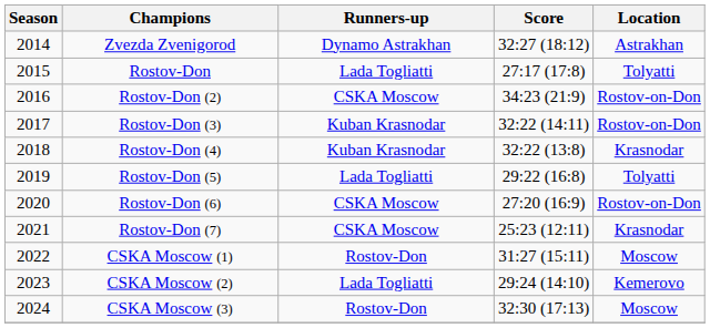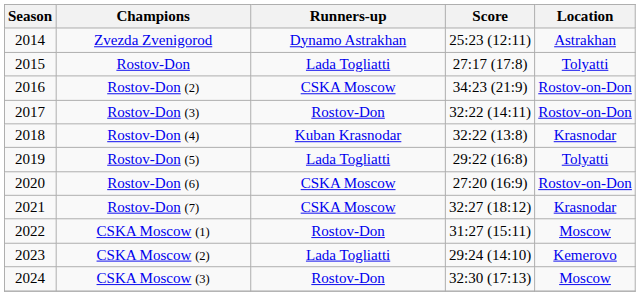 <table class="wikitable" style="text-align: center;">
 <tr>
 <th>Season</th>
 <th width=200px>Champions</th>
 <th width=200px>Runners-up</th>
 <th>Score</th>
 <th>Location</th>
 </tr>
 <tr>
 <td>2014</td>
 <td><a href='#'>Zvezda Zvenigorod</a></td>
 <td><a href='#'>Dynamo Astrakhan</a></td>
-<td>32:27 (18:12)</td>
+<td>25:23 (12:11)</td>
 <td><a href='#'>Astrakhan</a></td>
 </tr>
 <tr>
 <td>2015</td>
 <td><a href='#'>Rostov-Don</a></td>
 <td><a href='#'>Lada Togliatti</a></td>
 <td>27:17 (17:8)</td>
 <td><a href='#'>Tolyatti</a></td>
 </tr>
 <tr>
 <td>2016</td>
 <td><a href='#'>Rostov-Don</a> <small>(2)</small></td>
 <td><a href='#'>CSKA Moscow</a></td>
 <td>34:23 (21:9)</td>
 <td><a href='#'>Rostov-on-Don</a></td>
 </tr>
 <tr>
 <td>2017</td>
 <td><a href='#'>Rostov-Don</a> <small>(3)</small></td>
-<td><a href='#'>Kuban Krasnodar</a></td>
+<td><a href='#'>Rostov-Don</a></td>
 <td>32:22 (14:11)</td>
 <td><a href='#'>Rostov-on-Don</a></td>
 </tr>
 <tr>
 <td>2018</td>
 <td><a href='#'>Rostov-Don</a> <small>(4)</small></td>
 <td><a href='#'>Kuban Krasnodar</a></td>
 <td>32:22 (13:8)</td>
 <td><a href='#'>Krasnodar</a></td>
 </tr>
 <tr>
 <td>2019</td>
 <td><a href='#'>Rostov-Don</a> <small>(5)</small></td>
 <td><a href='#'>Lada Togliatti</a></td>
 <td>29:22 (16:8)</td>
 <td><a href='#'>Tolyatti</a></td>
 </tr>
 <tr>
 <td>2020</td>
 <td><a href='#'>Rostov-Don</a> <small>(6)</small></td>
 <td><a href='#'>CSKA Moscow</a></td>
 <td>27:20 (16:9)</td>
 <td><a href='#'>Rostov-on-Don</a></td>
 </tr>
 <tr>
 <td>2021</td>
 <td><a href='#'>Rostov-Don</a> <small>(7)</small></td>
 <td><a href='#'>CSKA Moscow</a></td>
-<td>25:23 (12:11)</td>
+<td>32:27 (18:12)</td>
 <td><a href='#'>Krasnodar</a></td>
 </tr>
 <tr>
 <td>2022</td>
 <td><a href='#'>CSKA Moscow</a> <small>(1)</small></td>
 <td><a href='#'>Rostov-Don</a></td>
 <td>31:27 (15:11)</td>
 <td><a href='#'>Moscow</a></td>
 </tr>
 <tr>
 <td>2023</td>
 <td><a href='#'>CSKA Moscow</a> <small>(2)</small></td>
 <td><a href='#'>Lada Togliatti</a></td>
 <td>29:24 (14:10)</td>
 <td><a href='#'>Kemerovo</a></td>
 </tr>
 <tr>
 <td>2024</td>
 <td><a href='#'>CSKA Moscow</a> <small>(3)</small></td>
 <td><a href='#'>Rostov-Don</a></td>
 <td>32:30 (17:13)</td>
 <td><a href='#'>Moscow</a></td>
 </tr>
 <tr>
 </tr>
 </table>
